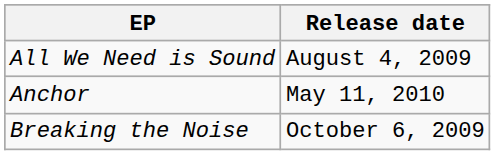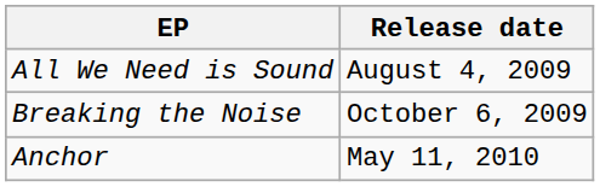 <table class="wikitable">
 <tr>
 <th>EP</th>
 <th>Release date</th>
 </tr>
 <tr>
 <td><em>All We Need is Sound</em></td>
 <td>August 4, 2009</td>
 </tr>
 <tr>
+<td><em>Breaking the Noise</em></td>
+<td>October 6, 2009</td>
+</tr>
+<tr>
 <td><em>Anchor</em></td>
 <td>May 11, 2010</td>
 </tr>
-<tr>
-<td><em>Breaking the Noise</em></td>
-<td>October 6, 2009</td>
-</tr>
 </table>
